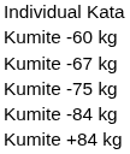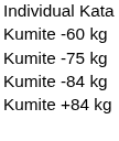 <table>
 <tr>
 <td>Individual Kata<br></td>
 <td></td>
 <td></td>
 <td></td>
 </tr>
 <tr>
 <td>Kumite -60 kg<br></td>
-<td></td>
-<td></td>
-<td></td>
-</tr>
-<tr>
-<td>Kumite -67 kg<br></td>
 <td></td>
 <td></td>
 <td></td>
 </tr>
 <tr>
 <td>Kumite -75 kg<br></td>
 <td></td>
 <td></td>
 <td></td>
 </tr>
 <tr>
 <td>Kumite -84 kg<br></td>
 <td></td>
 <td></td>
 <td></td>
 </tr>
 <tr>
 <td>Kumite +84 kg<br></td>
 <td></td>
 <td></td>
 <td></td>
 </tr>
 </table>
